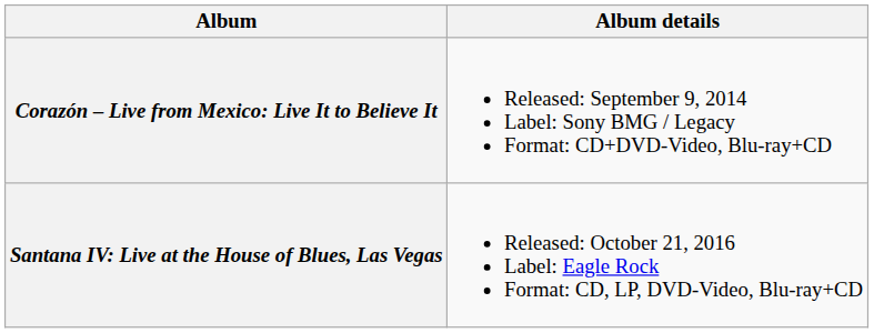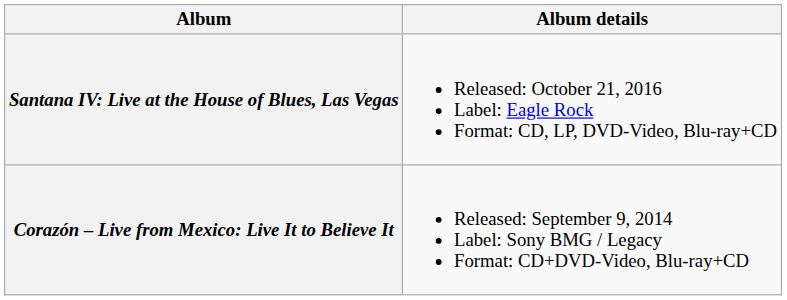 <table class="wikitable">
 <tr>
 <th>Album</th>
 <th>Album details</th>
 </tr>
 <tr>
+<th><em>Santana IV: Live at the House of Blues, Las Vegas</em></th>
+<td><br><ul><li>Released: October 21, 2016</li><li>Label: <a href='#'>Eagle Rock</a></li><li>Format: CD, LP, DVD-Video, Blu-ray+CD</li></ul></td>
+</tr>
+<tr>
 <th><em>Corazón – Live from Mexico: Live It to Believe It</em></th>
 <td><br><ul><li>Released: September 9, 2014</li><li>Label: Sony BMG / Legacy</li><li>Format: CD+DVD-Video, Blu-ray+CD</li></ul></td>
 </tr>
-<tr>
-<th><em>Santana IV: Live at the House of Blues, Las Vegas</em></th>
-<td><br><ul><li>Released: October 21, 2016</li><li>Label: <a href='#'>Eagle Rock</a></li><li>Format: CD, LP, DVD-Video, Blu-ray+CD</li></ul></td>
-</tr>
 </table>
